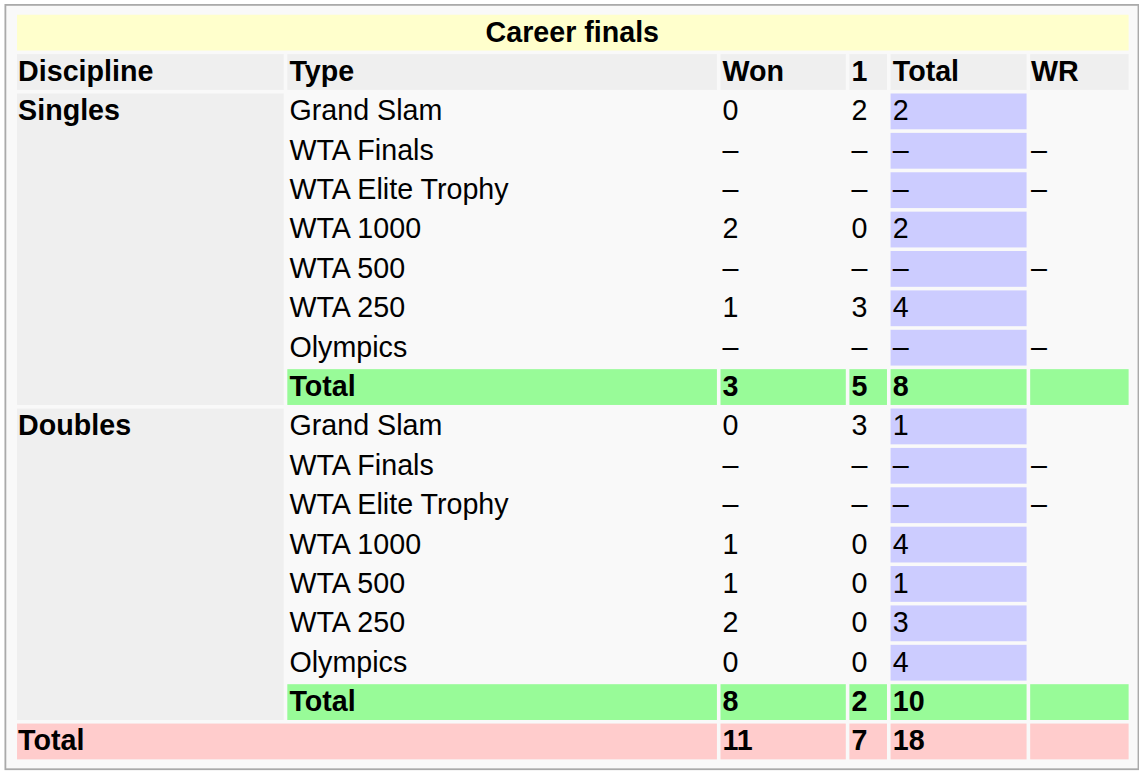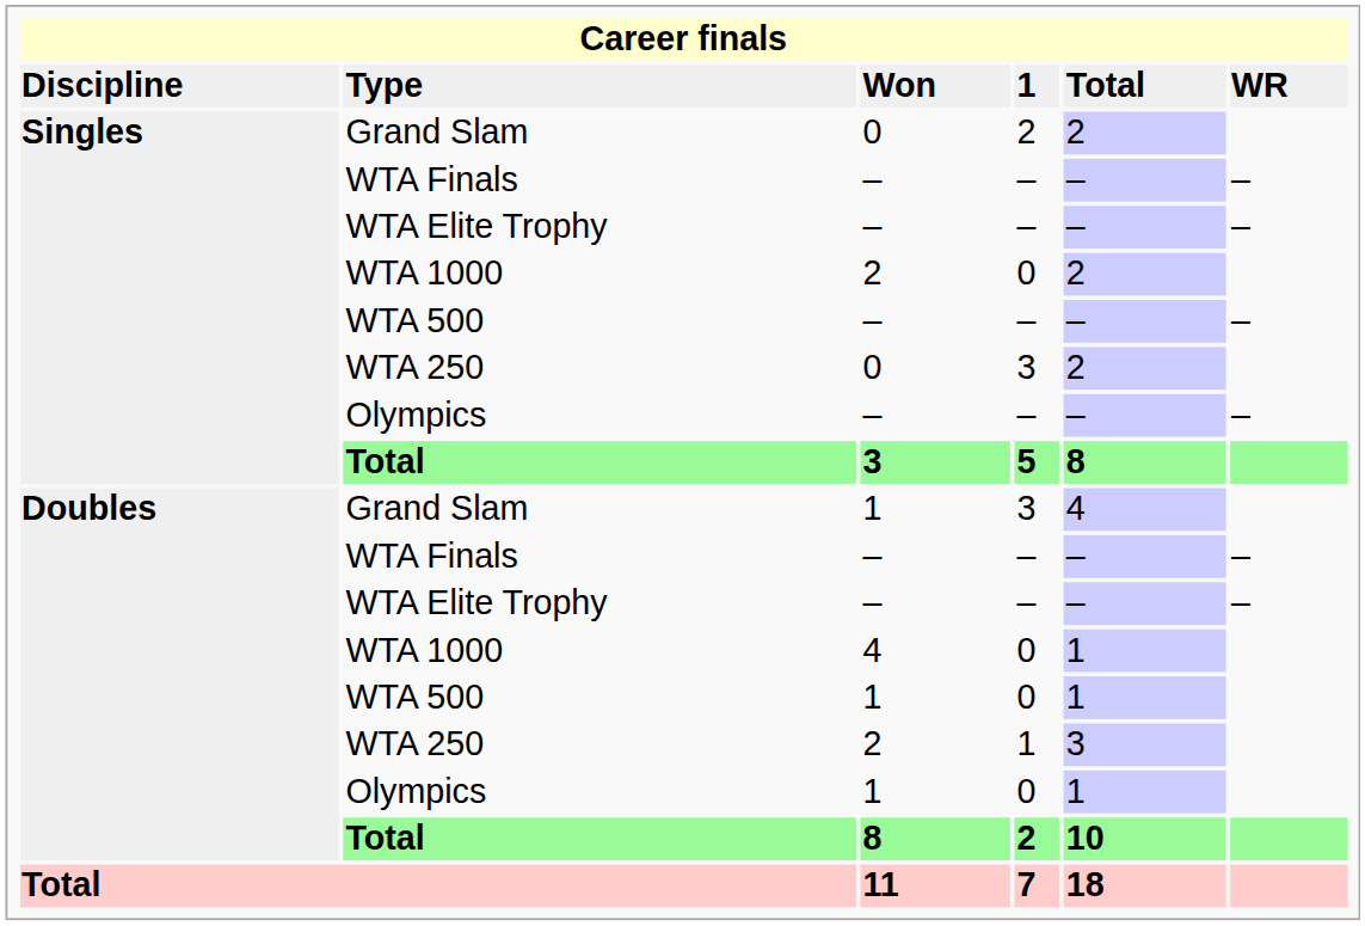 <table class="infobox vcard vevent nowrap" width=40%>
 <tr style="background:#ffffcc">
 <th scope=col colspan=6>Career finals</th>
 </tr>
 <tr style=background:#efefef;font-weight:bold>
 <td>Discipline</td>
 <td>Type</td>
 <td>Won</td>
 <td>1</td>
 <td>Total</td>
 <td>WR</td>
 </tr>
 <tr>
 <td rowspan="8" style="background:#efefef;font-weight:bold">Singles</td>
 <td>Grand Slam</td>
 <td>0</td>
 <td>2</td>
 <td style="background:#CCCCFF">2</td>
 <td></td>
 </tr>
 <tr>
 <td>WTA Finals</td>
 <td>–</td>
 <td>–</td>
 <td style="background:#CCCCFF">–</td>
 <td>–</td>
 </tr>
 <tr>
 <td>WTA Elite Trophy</td>
 <td>–</td>
 <td>–</td>
 <td style="background:#CCCCFF">–</td>
 <td>–</td>
 </tr>
 <tr>
 <td>WTA 1000</td>
 <td>2</td>
 <td>0</td>
 <td style="background:#CCCCFF">2</td>
 <td></td>
 </tr>
 <tr>
 <td>WTA 500</td>
 <td>–</td>
 <td>–</td>
 <td style="background:#CCCCFF">–</td>
 <td>–</td>
 </tr>
 <tr>
 <td>WTA 250</td>
-<td>1</td>
+<td>0</td>
 <td>3</td>
-<td style="background:#CCCCFF">4</td>
+<td style="background:#CCCCFF">2</td>
 <td></td>
 </tr>
 <tr>
 <td>Olympics</td>
 <td>–</td>
 <td>–</td>
 <td style="background:#CCCCFF">–</td>
 <td>–</td>
 </tr>
 <tr style="background:#98FB98">
 <td><strong>Total</strong></td>
 <td><strong>3</strong></td>
 <td><strong>5</strong></td>
 <td><strong>8</strong></td>
 <td><strong></strong></td>
 </tr>
 <tr>
 <td rowspan="8" style="background:#efefef;font-weight:bold">Doubles</td>
 <td>Grand Slam</td>
-<td>0</td>
+<td>1</td>
 <td>3</td>
-<td style="background:#CCCCFF">1</td>
+<td style="background:#CCCCFF">4</td>
 <td></td>
 </tr>
 <tr>
 <td>WTA Finals</td>
 <td>–</td>
 <td>–</td>
 <td style="background:#CCCCFF">–</td>
 <td>–</td>
 </tr>
 <tr>
 <td>WTA Elite Trophy</td>
 <td>–</td>
 <td>–</td>
 <td style="background:#CCCCFF">–</td>
 <td>–</td>
 </tr>
 <tr>
 <td>WTA 1000</td>
-<td>1</td>
+<td>4</td>
 <td>0</td>
-<td style="background:#CCCCFF">4</td>
+<td style="background:#CCCCFF">1</td>
 <td></td>
 </tr>
 <tr>
 <td>WTA 500</td>
 <td>1</td>
 <td>0</td>
 <td style="background:#CCCCFF">1</td>
 <td></td>
 </tr>
 <tr>
 <td>WTA 250</td>
 <td>2</td>
-<td>0</td>
+<td>1</td>
 <td style="background:#CCCCFF">3</td>
 <td></td>
 </tr>
 <tr>
 <td>Olympics</td>
+<td>1</td>
 <td>0</td>
-<td>0</td>
-<td style="background:#CCCCFF">4</td>
+<td style="background:#CCCCFF">1</td>
 <td></td>
 </tr>
 <tr style="background:#98FB98">
 <td><strong>Total</strong></td>
 <td><strong>8</strong></td>
 <td><strong>2</strong></td>
 <td><strong>10</strong></td>
 <td><strong></strong></td>
 </tr>
 <tr style="background:#FFCCCC">
 <td colspan=2><strong>Total</strong></td>
 <td><strong>11</strong></td>
 <td><strong>7</strong></td>
 <td><strong>18</strong></td>
 <td><strong></strong></td>
 </tr>
 </table>
